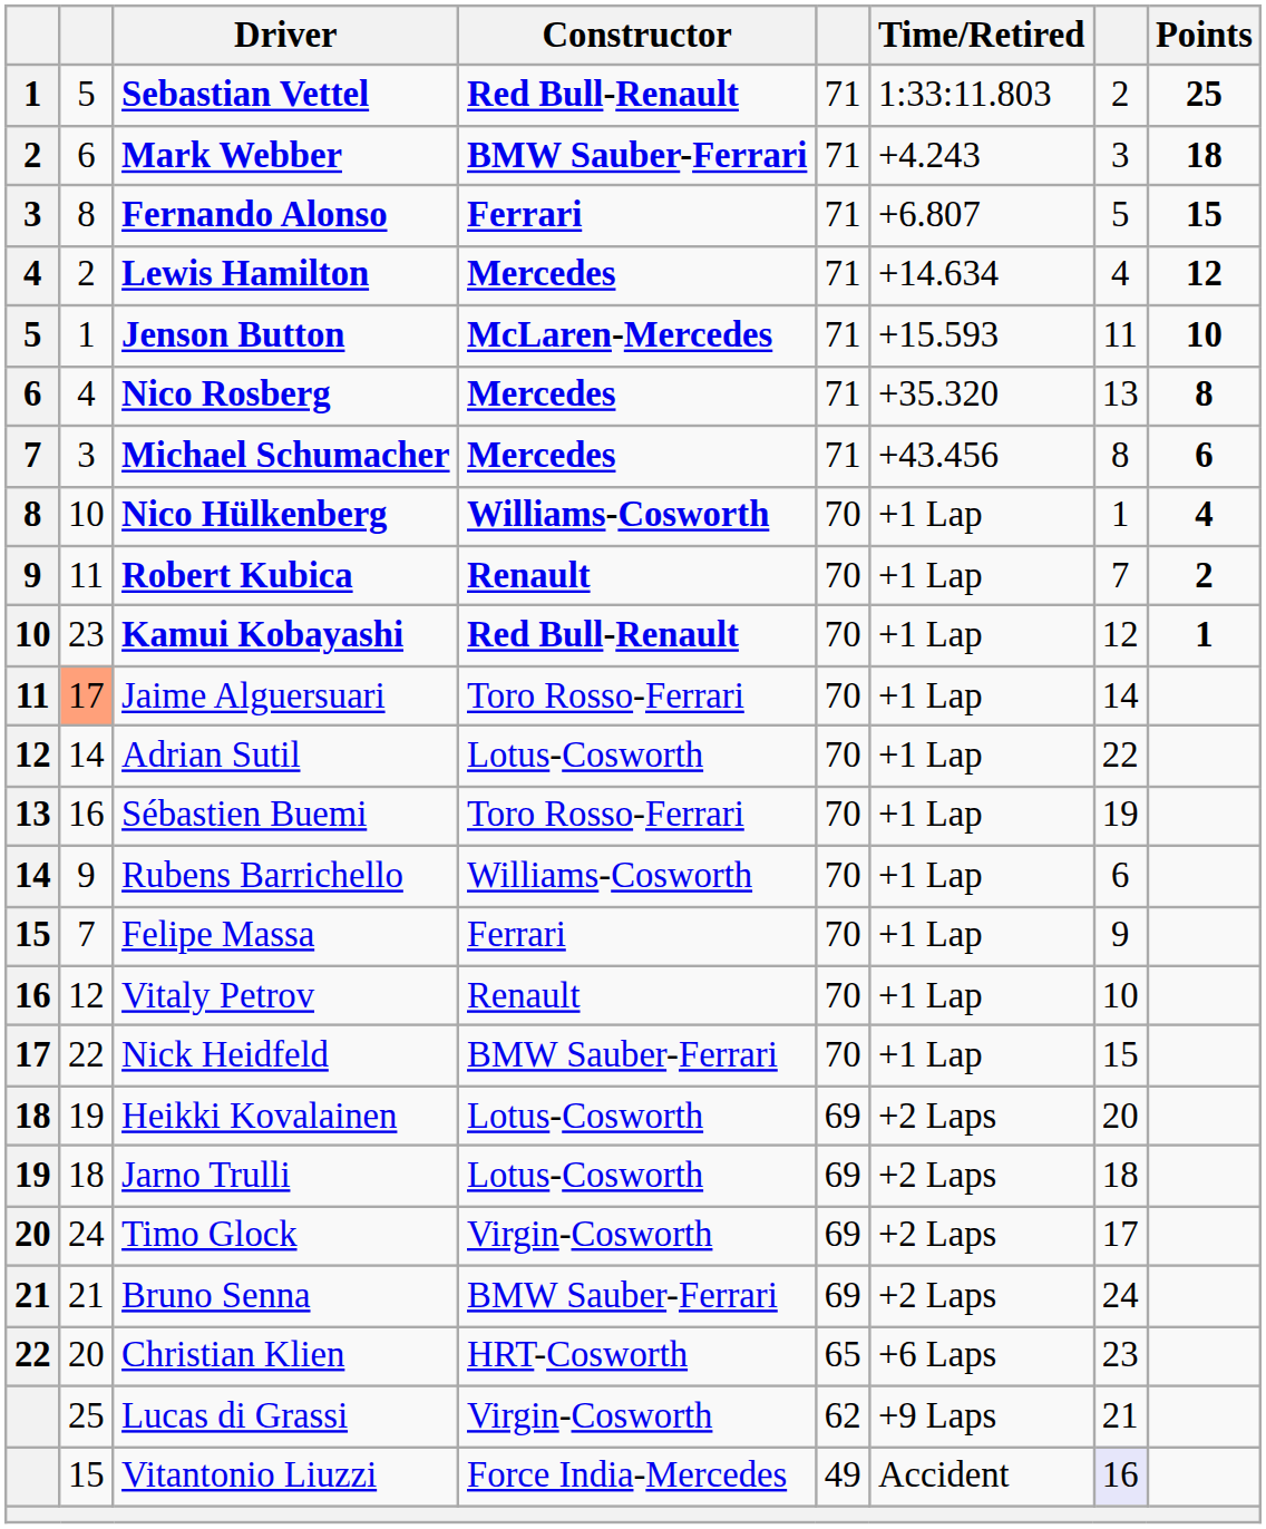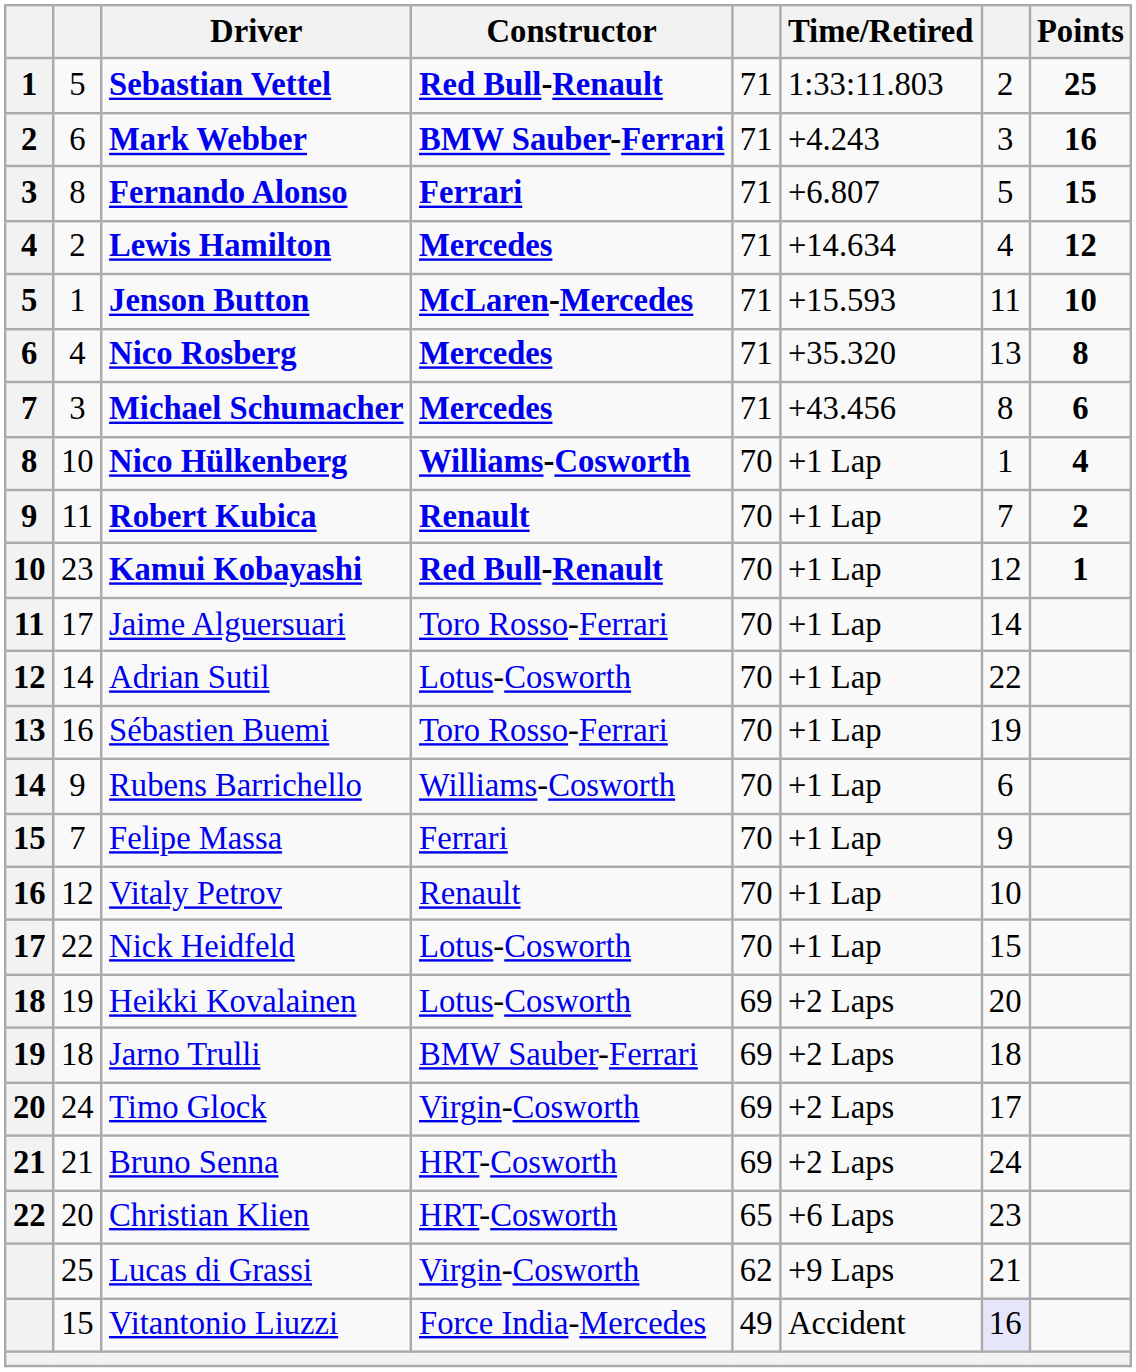 <table class="wikitable sortable" style="font-size: 85%">
 <tr>
 <th scope="col"></th>
 <th scope="col"></th>
 <th scope="col">Driver</th>
 <th scope="col">Constructor</th>
 <th scope="col" class="unsortable"></th>
 <th scope="col" class="unsortable">Time/Retired</th>
 <th scope="col"></th>
 <th scope="col">Points</th>
 </tr>
 <tr>
 <th scope="row">1</th>
 <td align="center">5</td>
 <td data-sort-value="VET"> <strong><a href='#'>Sebastian Vettel</a></strong></td>
 <td><strong><a href='#'>Red Bull</a>-<a href='#'>Renault</a></strong></td>
 <td>71</td>
 <td>1:33:11.803</td>
 <td align="center">2</td>
 <td align="center"><strong>25</strong></td>
 </tr>
 <tr>
 <th scope="row">2</th>
 <td align="center">6</td>
 <td data-sort-value="WEB"> <strong><a href='#'>Mark Webber</a></strong></td>
 <td><strong><a href='#'>BMW Sauber</a>-<a href='#'>Ferrari</a></strong></td>
 <td>71</td>
 <td>+4.243</td>
 <td align="center">3</td>
-<td align="center"><strong>18</strong></td>
+<td align="center"><strong>16</strong></td>
 </tr>
 <tr>
 <th scope="row">3</th>
 <td align="center">8</td>
 <td data-sort-value="ALO"> <strong><a href='#'>Fernando Alonso</a></strong></td>
 <td><strong><a href='#'>Ferrari</a></strong></td>
 <td>71</td>
 <td>+6.807</td>
 <td align="center">5</td>
 <td align="center"><strong>15</strong></td>
 </tr>
 <tr>
 <th scope="row">4</th>
 <td align="center">2</td>
 <td data-sort-value="HAM"> <strong><a href='#'>Lewis Hamilton</a></strong></td>
 <td><strong><a href='#'>Mercedes</a></strong></td>
 <td>71</td>
 <td>+14.634</td>
 <td align="center">4</td>
 <td align="center"><strong>12</strong></td>
 </tr>
 <tr>
 <th scope="row">5</th>
 <td align="center">1</td>
 <td data-sort-value="BUT"> <strong><a href='#'>Jenson Button</a></strong></td>
 <td><strong><a href='#'>McLaren</a>-<a href='#'>Mercedes</a></strong></td>
 <td>71</td>
 <td>+15.593</td>
 <td align="center">11</td>
 <td align="center"><strong>10</strong></td>
 </tr>
 <tr>
 <th scope="row">6</th>
 <td align="center">4</td>
 <td data-sort-value="ROS"> <strong><a href='#'>Nico Rosberg</a></strong></td>
 <td><strong><a href='#'>Mercedes</a></strong></td>
 <td>71</td>
 <td>+35.320</td>
 <td align="center">13</td>
 <td align="center"><strong>8</strong></td>
 </tr>
 <tr>
 <th scope="row">7</th>
 <td align="center">3</td>
 <td data-sort-value="SCH"> <strong><a href='#'>Michael Schumacher</a></strong></td>
 <td><strong><a href='#'>Mercedes</a></strong></td>
 <td>71</td>
 <td>+43.456</td>
 <td align="center">8</td>
 <td align="center"><strong>6</strong></td>
 </tr>
 <tr>
 <th scope="row">8</th>
 <td align="center">10</td>
 <td data-sort-value="HUL"> <strong><a href='#'>Nico Hülkenberg</a></strong></td>
 <td><strong><a href='#'>Williams</a>-<a href='#'>Cosworth</a></strong></td>
 <td>70</td>
 <td>+1 Lap</td>
 <td align="center">1</td>
 <td align="center"><strong>4</strong></td>
 </tr>
 <tr>
 <th scope="row">9</th>
 <td align="center">11</td>
 <td data-sort-value="KUB"> <strong><a href='#'>Robert Kubica</a></strong></td>
 <td><strong><a href='#'>Renault</a></strong></td>
 <td>70</td>
 <td>+1 Lap</td>
 <td align="center">7</td>
 <td align="center"><strong>2</strong></td>
 </tr>
 <tr>
 <th scope="row">10</th>
 <td align="center">23</td>
 <td data-sort-value="KOB"> <strong><a href='#'>Kamui Kobayashi</a></strong></td>
 <td><strong><a href='#'>Red Bull</a>-<a href='#'>Renault</a></strong></td>
 <td>70</td>
 <td>+1 Lap</td>
 <td align="center">12</td>
 <td align="center"><strong>1</strong></td>
 </tr>
 <tr>
 <th scope="row">11</th>
-<td align="center" style="background: lightsalmon;">17</td>
+<td align="center">17</td>
 <td data-sort-value="ALG"> <a href='#'>Jaime Alguersuari</a></td>
 <td><a href='#'>Toro Rosso</a>-<a href='#'>Ferrari</a></td>
 <td>70</td>
 <td>+1 Lap</td>
 <td align="center">14</td>
 <td></td>
 </tr>
 <tr>
 <th scope="row">12</th>
 <td align="center">14</td>
 <td data-sort-value="SUT"> <a href='#'>Adrian Sutil</a></td>
 <td><a href='#'>Lotus</a>-<a href='#'>Cosworth</a></td>
 <td>70</td>
 <td>+1 Lap</td>
 <td align="center">22</td>
 <td></td>
 </tr>
 <tr>
 <th scope="row">13</th>
 <td align="center">16</td>
 <td data-sort-value="BUE"> <a href='#'>Sébastien Buemi</a></td>
 <td><a href='#'>Toro Rosso</a>-<a href='#'>Ferrari</a></td>
 <td>70</td>
 <td>+1 Lap</td>
 <td align="center">19</td>
 <td></td>
 </tr>
 <tr>
 <th scope="row">14</th>
 <td align="center">9</td>
 <td data-sort-value="BAR"> <a href='#'>Rubens Barrichello</a></td>
 <td><a href='#'>Williams</a>-<a href='#'>Cosworth</a></td>
 <td>70</td>
 <td>+1 Lap</td>
 <td align="center">6</td>
 <td></td>
 </tr>
 <tr>
 <th scope="row">15</th>
 <td align="center">7</td>
 <td data-sort-value="MAS"> <a href='#'>Felipe Massa</a></td>
 <td><a href='#'>Ferrari</a></td>
 <td>70</td>
 <td>+1 Lap</td>
 <td align="center">9</td>
 <td></td>
 </tr>
 <tr>
 <th scope="row">16</th>
 <td align="center">12</td>
 <td data-sort-value="PET"> <a href='#'>Vitaly Petrov</a></td>
 <td><a href='#'>Renault</a></td>
 <td>70</td>
 <td>+1 Lap</td>
 <td align="center">10</td>
 <td></td>
 </tr>
 <tr>
 <th scope="row">17</th>
 <td align="center">22</td>
 <td data-sort-value="HEI"> <a href='#'>Nick Heidfeld</a></td>
-<td><a href='#'>BMW Sauber</a>-<a href='#'>Ferrari</a></td>
+<td><a href='#'>Lotus</a>-<a href='#'>Cosworth</a></td>
 <td>70</td>
 <td>+1 Lap</td>
 <td align="center">15</td>
 <td></td>
 </tr>
 <tr>
 <th scope="row">18</th>
 <td align="center">19</td>
 <td data-sort-value="KOV"> <a href='#'>Heikki Kovalainen</a></td>
 <td><a href='#'>Lotus</a>-<a href='#'>Cosworth</a></td>
 <td>69</td>
 <td>+2 Laps</td>
 <td align="center">20</td>
 <td></td>
 </tr>
 <tr>
 <th scope="row">19</th>
 <td align="center">18</td>
 <td data-sort-value="TRU"> <a href='#'>Jarno Trulli</a></td>
-<td><a href='#'>Lotus</a>-<a href='#'>Cosworth</a></td>
+<td><a href='#'>BMW Sauber</a>-<a href='#'>Ferrari</a></td>
 <td>69</td>
 <td>+2 Laps</td>
 <td align="center">18</td>
 <td></td>
 </tr>
 <tr>
 <th scope="row">20</th>
 <td align="center">24</td>
 <td data-sort-value="GLO"> <a href='#'>Timo Glock</a></td>
 <td><a href='#'>Virgin</a>-<a href='#'>Cosworth</a></td>
 <td>69</td>
 <td>+2 Laps</td>
 <td align="center">17</td>
 <td></td>
 </tr>
 <tr>
 <th scope="row">21</th>
 <td align="center">21</td>
 <td data-sort-value="SEN"> <a href='#'>Bruno Senna</a></td>
-<td><a href='#'>BMW Sauber</a>-<a href='#'>Ferrari</a></td>
+<td><a href='#'>HRT</a>-<a href='#'>Cosworth</a></td>
 <td>69</td>
 <td>+2 Laps</td>
 <td align="center">24</td>
 <td></td>
 </tr>
 <tr>
 <th scope="row">22</th>
 <td align="center">20</td>
 <td data-sort-value="KLI"> <a href='#'>Christian Klien</a></td>
 <td><a href='#'>HRT</a>-<a href='#'>Cosworth</a></td>
 <td>65</td>
 <td>+6 Laps</td>
 <td align="center">23</td>
 <td></td>
 </tr>
 <tr>
 <th scope="row"  data-sort-value="23"></th>
 <td align="center">25</td>
 <td data-sort-value="DIG"> <a href='#'>Lucas di Grassi</a></td>
 <td><a href='#'>Virgin</a>-<a href='#'>Cosworth</a></td>
 <td>62</td>
 <td>+9 Laps</td>
 <td align="center">21</td>
 <td></td>
 </tr>
 <tr>
 <th scope="row"  data-sort-value="24"></th>
 <td align="center">15</td>
 <td data-sort-value="LIU"> <a href='#'>Vitantonio Liuzzi</a></td>
 <td><a href='#'>Force India</a>-<a href='#'>Mercedes</a></td>
 <td>49</td>
 <td>Accident</td>
 <td align="center" style="background: lavender;">16</td>
 <td></td>
 </tr>
 <tr>
 <th colspan="8"></th>
 </tr>
 </table>
